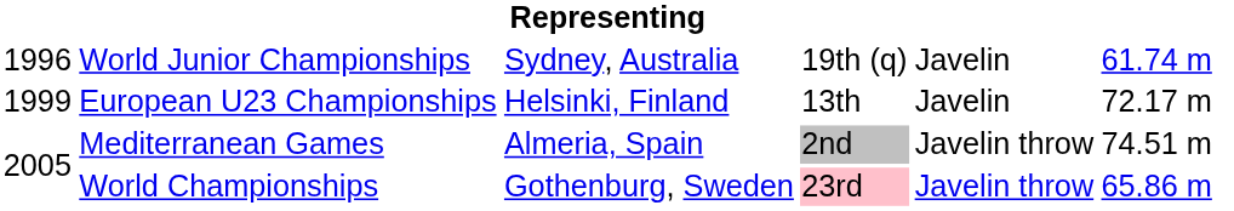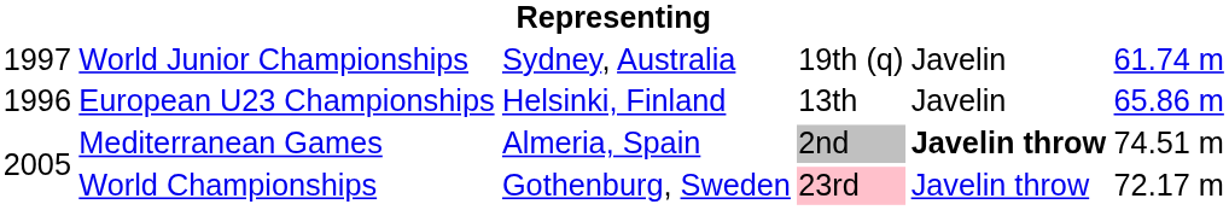 <table>
 <tr>
 <th colspan="6">Representing </th>
 </tr>
 <tr>
-<td>1996</td>
+<td>1997</td>
 <td><a href='#'>World Junior Championships</a></td>
 <td><a href='#'>Sydney</a>, <a href='#'>Australia</a></td>
 <td>19th (q)</td>
 <td>Javelin</td>
 <td><a href='#'>61.74 m</a></td>
 </tr>
 <tr>
-<td>1999</td>
+<td>1996</td>
 <td><a href='#'>European U23 Championships</a></td>
 <td><a href='#'>Helsinki, Finland</a></td>
 <td>13th</td>
 <td>Javelin</td>
-<td>72.17 m</td>
+<td><a href='#'>65.86 m</a></td>
 </tr>
 <tr>
 <td rowspan=2>2005</td>
 <td><a href='#'>Mediterranean Games</a></td>
 <td><a href='#'>Almeria, Spain</a></td>
 <td bgcolor=silver>2nd</td>
-<td>Javelin throw</td>
+<td><strong>Javelin throw</strong></td>
 <td>74.51 m </td>
 </tr>
 <tr>
 <td><a href='#'>World Championships</a></td>
 <td><a href='#'>Gothenburg</a>, <a href='#'>Sweden</a></td>
 <td style="background: pink;">23rd</td>
 <td><a href='#'>Javelin throw</a></td>
-<td><a href='#'>65.86 m</a></td>
+<td>72.17 m</td>
 </tr>
 </table>
